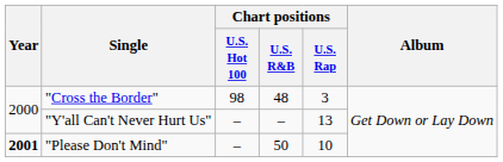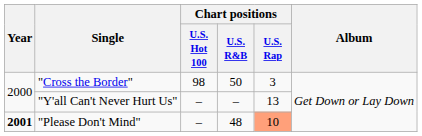 <table class="wikitable">
 <tr>
 <th rowspan="2">Year</th>
 <th rowspan="2">Single</th>
 <th colspan="3">Chart positions</th>
 <th rowspan="2">Album</th>
 </tr>
 <tr>
 <th width="40"><small><a href='#'>U.S. Hot 100</a></small></th>
 <th width="40"><small><a href='#'>U.S. R&B</a></small></th>
 <th width="40"><small><a href='#'>U.S. Rap</a></small></th>
 </tr>
 <tr>
 <td align="center" rowspan="2">2000</td>
 <td align="left">"<a href='#'>Cross the Border</a>"</td>
 <td align="center">98</td>
-<td align="center">48</td>
+<td align="center">50</td>
 <td align="center">3</td>
 <td align="left" rowspan="3"><em>Get Down or Lay Down</em></td>
 </tr>
 <tr>
 <td align="left">"Y'all Can't Never Hurt Us"</td>
 <td align="center">–</td>
 <td align="center">–</td>
 <td align="center">13</td>
 </tr>
 <tr>
 <td align="center"><strong>2001</strong></td>
 <td align="left">"Please Don't Mind"</td>
 <td align="center">–</td>
-<td align="center">50</td>
-<td align="center">10</td>
+<td align="center">48</td>
+<td align="center" style="background: lightsalmon;">10</td>
 </tr>
 </table>
